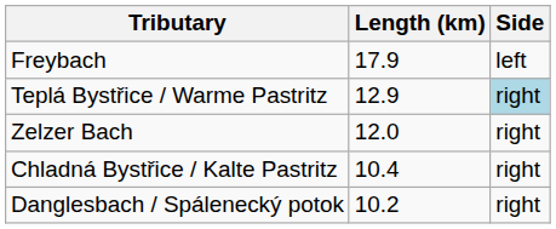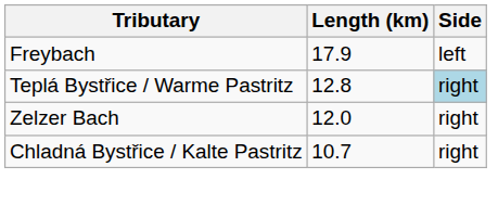 <table class="wikitable">
 <tr>
 <th>Tributary</th>
 <th>Length (km)</th>
 <th>Side</th>
 </tr>
 <tr>
 <td>Freybach</td>
 <td>17.9</td>
 <td>left</td>
 </tr>
 <tr>
 <td>Teplá Bystřice / Warme Pastritz</td>
-<td>12.9</td>
+<td>12.8</td>
 <td style="background: lightblue;">right</td>
 </tr>
 <tr>
 <td>Zelzer Bach</td>
 <td>12.0</td>
 <td>right</td>
 </tr>
 <tr>
 <td>Chladná Bystřice / Kalte Pastritz</td>
-<td>10.4</td>
-<td>right</td>
-</tr>
-<tr>
-<td>Danglesbach / Spálenecký potok</td>
-<td>10.2</td>
+<td>10.7</td>
 <td>right</td>
 </tr>
 </table>
